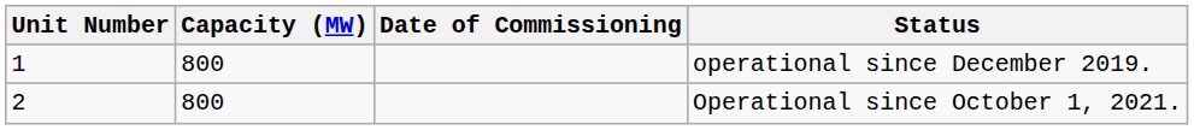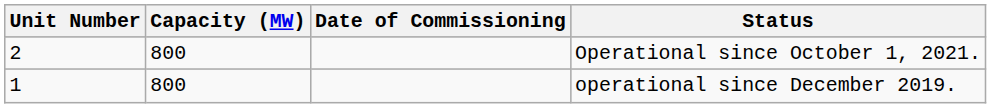 <table class="sortable wikitable">
 <tr>
 <th>Unit Number</th>
 <th>Capacity (<a href='#'>MW</a>)</th>
 <th>Date of Commissioning</th>
 <th>Status</th>
 </tr>
 <tr>
+<td>2</td>
+<td>800</td>
+<td></td>
+<td>Operational since October 1, 2021.</td>
+</tr>
+<tr>
 <td>1</td>
 <td>800</td>
 <td></td>
 <td>operational since December 2019.</td>
 </tr>
-<tr>
-<td>2</td>
-<td>800</td>
-<td></td>
-<td>Operational since October 1, 2021.</td>
-</tr>
 </table>
